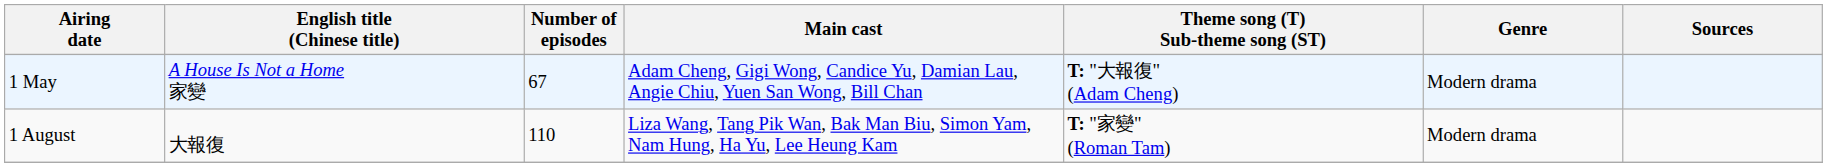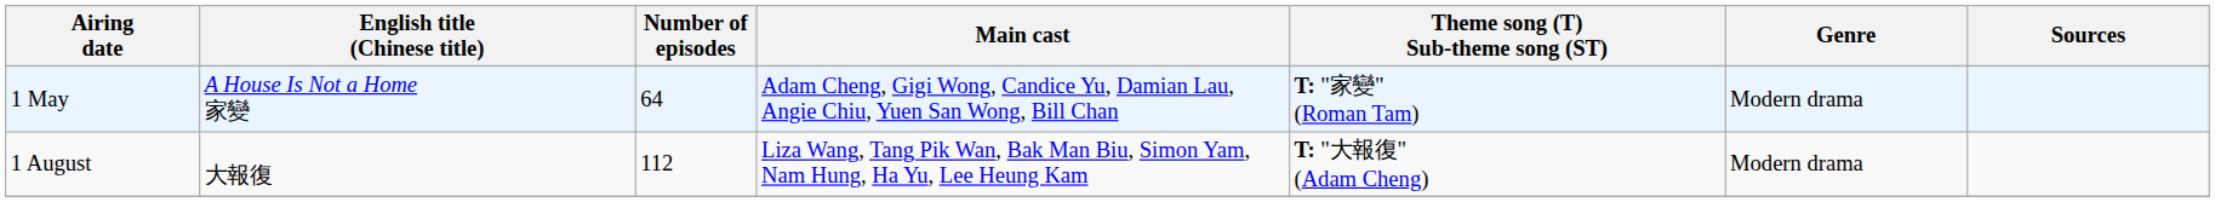 <table class="wikitable">
 <tr>
 <th align=center width=8% bgcolor="silver">Airing<br>date</th>
 <th align=center width=18% bgcolor="silver">English title <br> (Chinese title)</th>
 <th align=center width=5% bgcolor="silver">Number of episodes</th>
 <th align=center width=22% bgcolor="silver">Main cast</th>
 <th align=center width=18% bgcolor="silver">Theme song (T) <br>Sub-theme song (ST)</th>
 <th align=center width=10% bgcolor="silver">Genre</th>
 <th align=center width=10% bgcolor="silver">Sources</th>
 </tr>
 <tr>
 </tr>
 <tr ---- bgcolor="#ebf5ff">
 <td>1 May</td>
 <td><em><a href='#'>A House Is Not a Home</a></em> <br> 家變</td>
-<td>67</td>
+<td>64</td>
 <td><a href='#'>Adam Cheng</a>, <a href='#'>Gigi Wong</a>, <a href='#'>Candice Yu</a>, <a href='#'>Damian Lau</a>, <a href='#'>Angie Chiu</a>, <a href='#'>Yuen San Wong</a>, <a href='#'>Bill Chan</a></td>
-<td><strong>T:</strong> "大報復" <br>(<a href='#'>Adam Cheng</a>)</td>
+<td><strong>T:</strong> "家變" <br>(<a href='#'>Roman Tam</a>)</td>
 <td>Modern drama</td>
 <td></td>
 </tr>
 <tr>
 <td>1 August</td>
 <td><em></em> <br> 大報復</td>
-<td>110</td>
+<td>112</td>
 <td><a href='#'>Liza Wang</a>, <a href='#'>Tang Pik Wan</a>, <a href='#'>Bak Man Biu</a>, <a href='#'>Simon Yam</a>, <a href='#'>Nam Hung</a>, <a href='#'>Ha Yu</a>, <a href='#'>Lee Heung Kam</a></td>
-<td><strong>T:</strong> "家變" <br>(<a href='#'>Roman Tam</a>)</td>
+<td><strong>T:</strong> "大報復" <br>(<a href='#'>Adam Cheng</a>)</td>
 <td>Modern drama</td>
 <td></td>
 </tr>
 <tr>
 </tr>
 </table>
